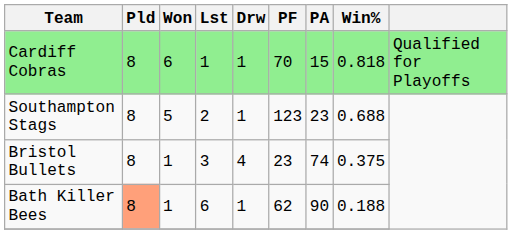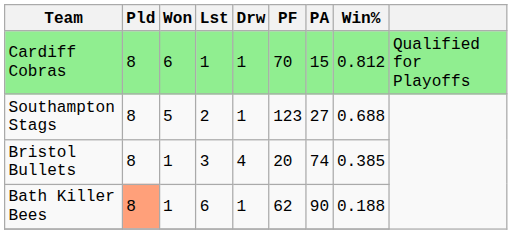 <table class="wikitable" width=65%">
 <tr>
 <th width=26%>Team</th>
 <th width=5%>Pld</th>
 <th width=5%>Won</th>
 <th width=5%>Lst</th>
 <th width=5%>Drw</th>
 <th width=5%>PF</th>
 <th width=5%>PA</th>
 <th width=6%>Win%</th>
 <th width=38%></th>
 </tr>
 <tr style="background:lightgreen">
 <td>Cardiff Cobras</td>
 <td>8</td>
 <td>6</td>
 <td>1</td>
 <td>1</td>
 <td>70</td>
 <td>15</td>
-<td>0.818</td>
+<td>0.812</td>
 <td>Qualified for Playoffs</td>
 </tr>
 <tr>
 <td>Southampton Stags</td>
 <td>8</td>
 <td>5</td>
 <td>2</td>
 <td>1</td>
 <td>123</td>
-<td>23</td>
+<td>27</td>
 <td>0.688</td>
 </tr>
 <tr>
 <td>Bristol Bullets</td>
 <td>8</td>
 <td>1</td>
 <td>3</td>
 <td>4</td>
-<td>23</td>
+<td>20</td>
 <td>74</td>
-<td>0.375</td>
+<td>0.385</td>
 </tr>
 <tr>
 <td>Bath Killer Bees</td>
 <td style="background: lightsalmon;">8</td>
 <td>1</td>
 <td>6</td>
 <td>1</td>
 <td>62</td>
 <td>90</td>
 <td>0.188</td>
 </tr>
 <tr>
 </tr>
 </table>
